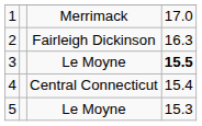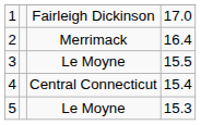 <table class="wikitable sortable" style="text-align:center" style="font-size:90%;">
 <tr>
 </tr>
 <tr>
 <td>1</td>
 <td></td>
-<td>Merrimack</td>
+<td>Fairleigh Dickinson</td>
 <td>17.0</td>
 </tr>
 <tr>
 <td>2</td>
 <td></td>
-<td>Fairleigh Dickinson</td>
-<td>16.3</td>
+<td>Merrimack</td>
+<td>16.4</td>
 </tr>
 <tr>
 <td>3</td>
 <td></td>
 <td>Le Moyne</td>
-<td><strong>15.5</strong></td>
+<td>15.5</td>
 </tr>
 <tr>
 <td>4</td>
 <td></td>
 <td>Central Connecticut</td>
 <td>15.4</td>
 </tr>
 <tr>
 <td>5</td>
 <td></td>
 <td>Le Moyne</td>
 <td>15.3</td>
 </tr>
 </table>
